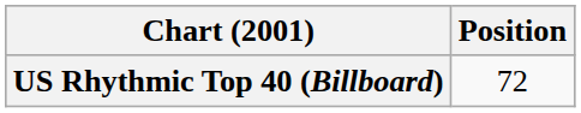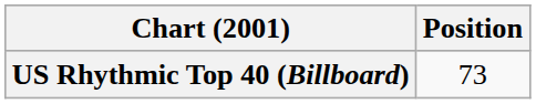 <table class="wikitable plainrowheaders" style="text-align:center">
 <tr>
 <th>Chart (2001)</th>
 <th>Position</th>
 </tr>
 <tr>
 <th scope="row">US Rhythmic Top 40 (<em>Billboard</em>)</th>
-<td>72</td>
+<td>73</td>
 </tr>
 </table>
